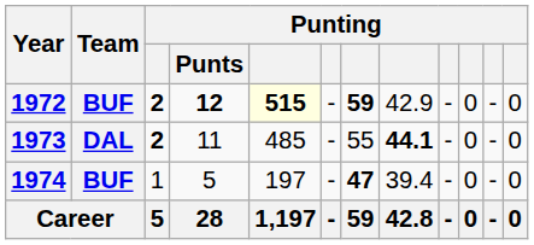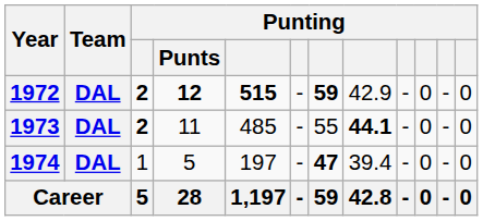 <table class=wikitable style="text-align:center;">
 <tr>
 <th rowspan="2">Year</th>
 <th rowspan="2">Team</th>
 <th colspan="10">Punting</th>
 </tr>
 <tr>
 <th></th>
 <th>Punts</th>
 <th></th>
 <th></th>
 <th></th>
 <th></th>
 <th></th>
 <th></th>
 <th></th>
 <th></th>
 </tr>
 <tr>
 <th><a href='#'>1972</a></th>
-<th><a href='#'>BUF</a></th>
+<th><a href='#'>DAL</a></th>
 <td><strong>2</strong></td>
 <td><strong>12</strong></td>
-<td style="background: lightyellow;"><strong>515</strong></td>
+<td><strong>515</strong></td>
 <td>-</td>
 <td><strong>59</strong></td>
 <td>42.9</td>
 <td>-</td>
 <td>0</td>
 <td>-</td>
 <td>0</td>
 </tr>
 <tr>
 <th><a href='#'>1973</a></th>
 <th><a href='#'>DAL</a></th>
 <td><strong>2</strong></td>
 <td>11</td>
 <td>485</td>
 <td>-</td>
 <td>55</td>
 <td><strong>44.1</strong></td>
 <td>-</td>
 <td>0</td>
 <td>-</td>
 <td>0</td>
 </tr>
 <tr>
 <th><a href='#'>1974</a></th>
-<th><a href='#'>BUF</a></th>
+<th><a href='#'>DAL</a></th>
 <td>1</td>
 <td>5</td>
 <td>197</td>
 <td>-</td>
 <td><strong>47</strong></td>
 <td>39.4</td>
 <td>-</td>
 <td>0</td>
 <td>-</td>
 <td>0</td>
 </tr>
 <tr>
 <th colspan="2">Career</th>
 <th>5</th>
 <th>28</th>
 <th>1,197</th>
 <th>-</th>
 <th>59</th>
 <th>42.8</th>
 <th>-</th>
 <th>0</th>
 <th>-</th>
 <th>0</th>
 </tr>
 </table>
